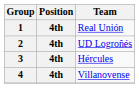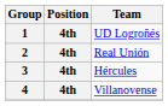 <table class="wikitable">
 <tr>
 <th>Group</th>
 <th>Position</th>
 <th>Team</th>
 </tr>
 <tr>
 <th>1</th>
 <th>4th</th>
-<td><a href='#'>Real Unión</a></td>
+<td><a href='#'>UD Logroñés</a></td>
 </tr>
 <tr>
 <th>2</th>
 <th>4th</th>
-<td><a href='#'>UD Logroñés</a></td>
+<td><a href='#'>Real Unión</a></td>
 </tr>
 <tr>
 <th>3</th>
 <th>4th</th>
 <td><a href='#'>Hércules</a></td>
 </tr>
 <tr>
 <th>4</th>
 <th>4th</th>
 <td><a href='#'>Villanovense</a></td>
 </tr>
 <tr>
 </tr>
 </table>
